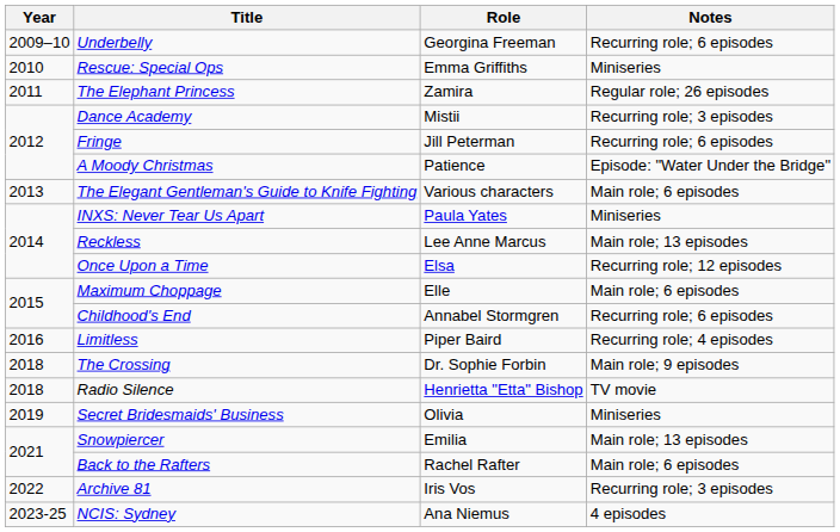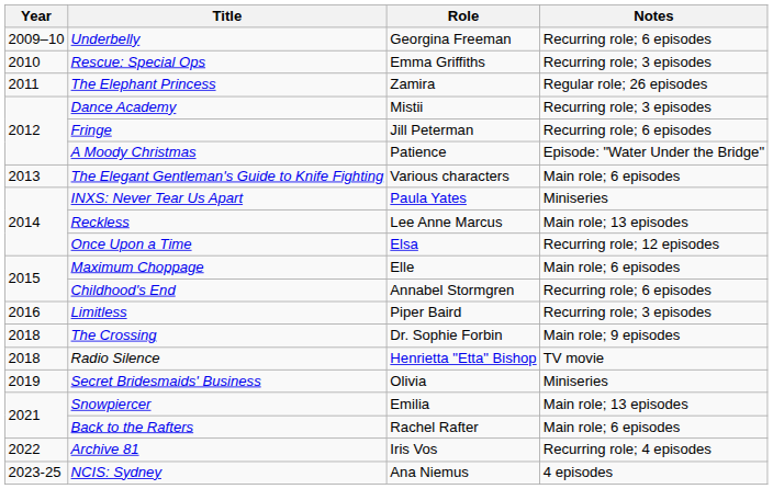 <table class="wikitable sortable">
 <tr>
 <th>Year</th>
 <th>Title</th>
 <th>Role</th>
 <th class="unsortable">Notes</th>
 </tr>
 <tr>
 <td>2009–10</td>
 <td><em><a href='#'>Underbelly</a></em></td>
 <td>Georgina Freeman</td>
 <td>Recurring role; 6 episodes</td>
 </tr>
 <tr>
 <td>2010</td>
 <td><em><a href='#'>Rescue: Special Ops</a></em></td>
 <td>Emma Griffiths</td>
-<td>Miniseries</td>
+<td>Recurring role; 3 episodes</td>
 </tr>
 <tr>
 <td>2011</td>
 <td><em><a href='#'>The Elephant Princess</a></em></td>
 <td>Zamira</td>
 <td>Regular role; 26 episodes</td>
 </tr>
 <tr>
 <td rowspan="3">2012</td>
 <td><em><a href='#'>Dance Academy</a></em></td>
 <td>Mistii</td>
 <td>Recurring role; 3 episodes</td>
 </tr>
 <tr>
 <td><em><a href='#'>Fringe</a></em></td>
 <td>Jill Peterman</td>
 <td>Recurring role; 6 episodes</td>
 </tr>
 <tr>
 <td><em><a href='#'>A Moody Christmas</a></em></td>
 <td>Patience</td>
 <td>Episode: "Water Under the Bridge"</td>
 </tr>
 <tr>
 <td>2013</td>
 <td><em><a href='#'>The Elegant Gentleman's Guide to Knife Fighting</a></em></td>
 <td>Various characters</td>
 <td>Main role; 6 episodes</td>
 </tr>
 <tr>
 <td rowspan="3">2014</td>
 <td><em><a href='#'>INXS: Never Tear Us Apart</a></em></td>
 <td><a href='#'>Paula Yates</a></td>
 <td>Miniseries</td>
 </tr>
 <tr>
 <td><em><a href='#'>Reckless</a></em></td>
 <td>Lee Anne Marcus</td>
 <td>Main role; 13 episodes</td>
 </tr>
 <tr>
 <td><em><a href='#'>Once Upon a Time</a></em></td>
 <td><a href='#'>Elsa</a></td>
 <td>Recurring role; 12 episodes</td>
 </tr>
 <tr>
 <td rowspan="2">2015</td>
 <td><em><a href='#'>Maximum Choppage</a></em></td>
 <td>Elle</td>
 <td>Main role; 6 episodes</td>
 </tr>
 <tr>
 <td><em><a href='#'>Childhood's End</a></em></td>
 <td>Annabel Stormgren</td>
 <td>Recurring role; 6 episodes</td>
 </tr>
 <tr>
 <td>2016</td>
 <td><em><a href='#'>Limitless</a></em></td>
 <td>Piper Baird</td>
-<td>Recurring role; 4 episodes</td>
+<td>Recurring role; 3 episodes</td>
 </tr>
 <tr>
 <td>2018</td>
 <td><em><a href='#'>The Crossing</a></em></td>
 <td>Dr. Sophie Forbin</td>
 <td>Main role; 9 episodes</td>
 </tr>
 <tr>
 <td>2018</td>
 <td><em>Radio Silence</em></td>
 <td><a href='#'>Henrietta "Etta" Bishop</a></td>
 <td>TV movie</td>
 </tr>
 <tr>
 <td>2019</td>
 <td><em><a href='#'>Secret Bridesmaids' Business</a></em></td>
 <td>Olivia</td>
 <td>Miniseries</td>
 </tr>
 <tr>
 <td rowspan="2">2021</td>
 <td><em><a href='#'>Snowpiercer</a></em></td>
 <td>Emilia</td>
 <td>Main role; 13 episodes</td>
 </tr>
 <tr>
 <td><em><a href='#'>Back to the Rafters</a></em></td>
 <td>Rachel Rafter</td>
 <td>Main role; 6 episodes</td>
 </tr>
 <tr>
 <td>2022</td>
 <td><em><a href='#'>Archive 81</a></em></td>
 <td>Iris Vos</td>
-<td>Recurring role; 3 episodes</td>
+<td>Recurring role; 4 episodes</td>
 </tr>
 <tr>
 <td>2023-25</td>
 <td><em><a href='#'>NCIS: Sydney</a></em></td>
 <td>Ana Niemus</td>
 <td>4 episodes</td>
 </tr>
 </table>
